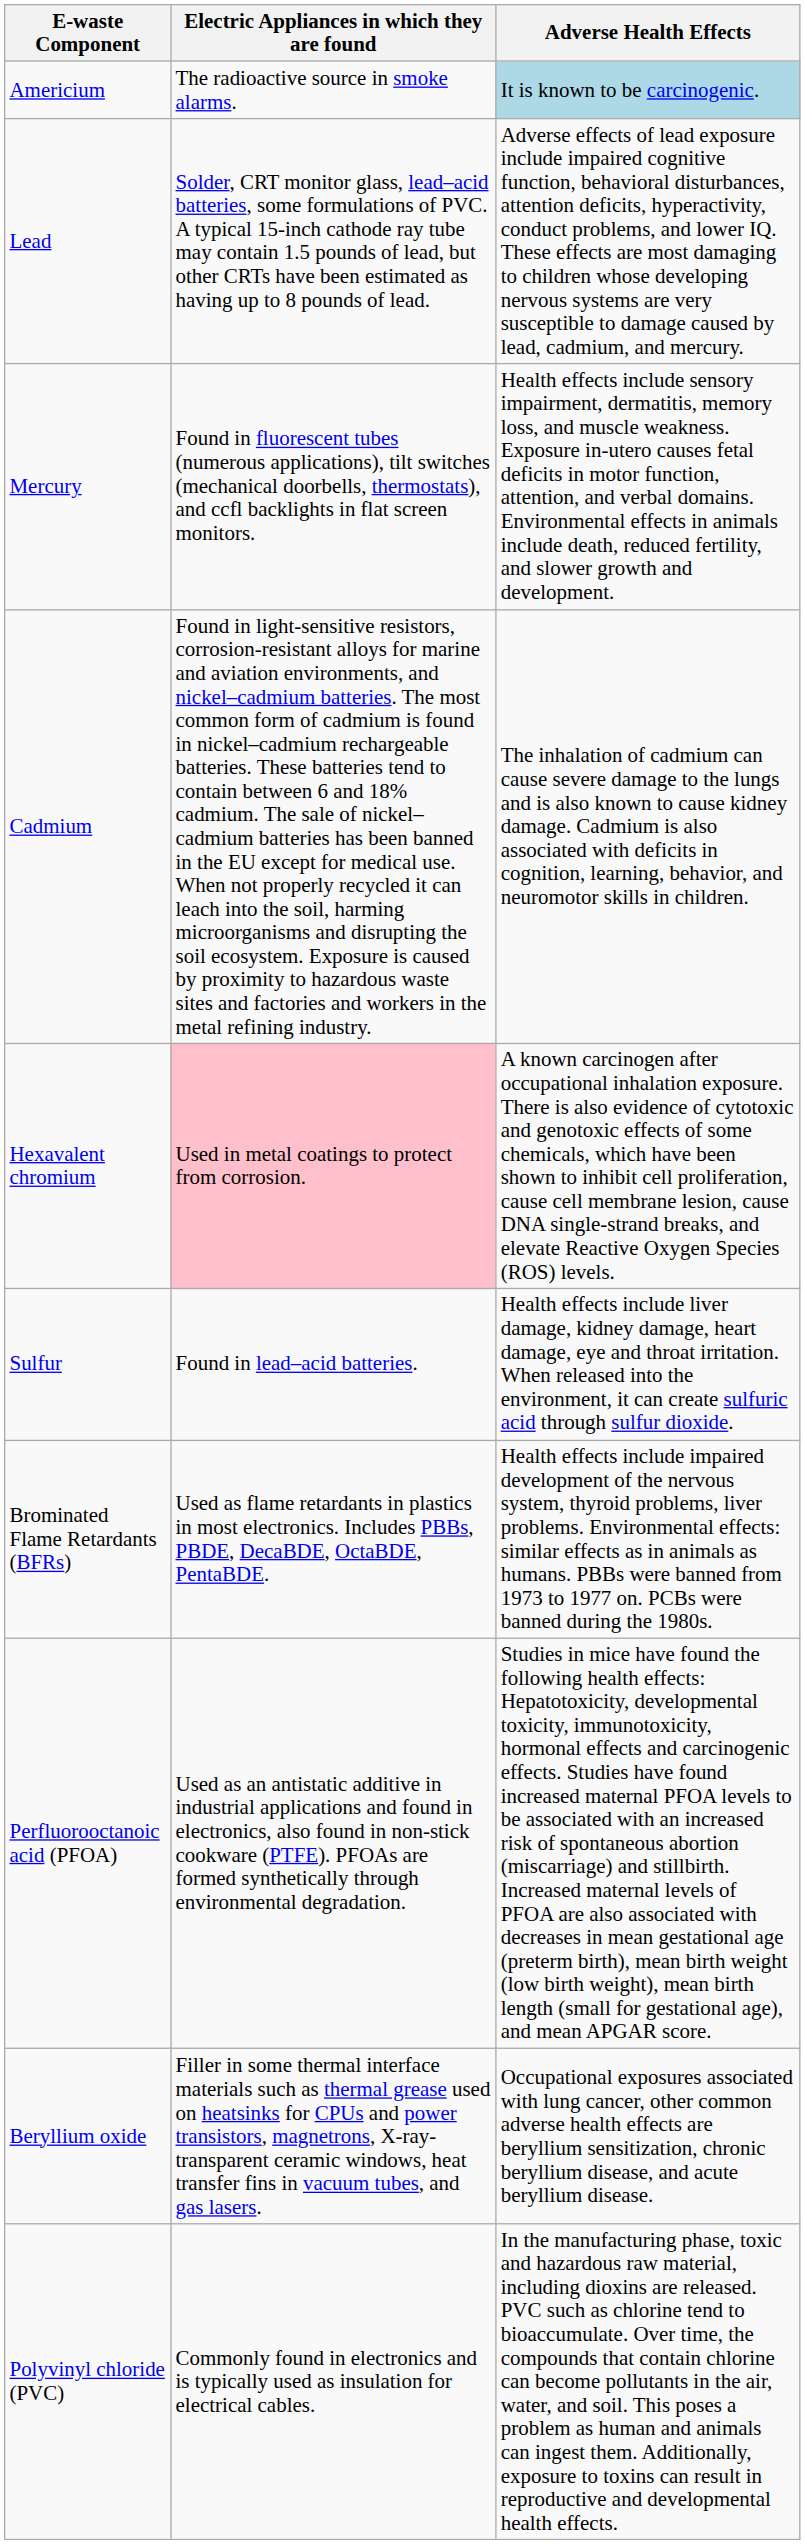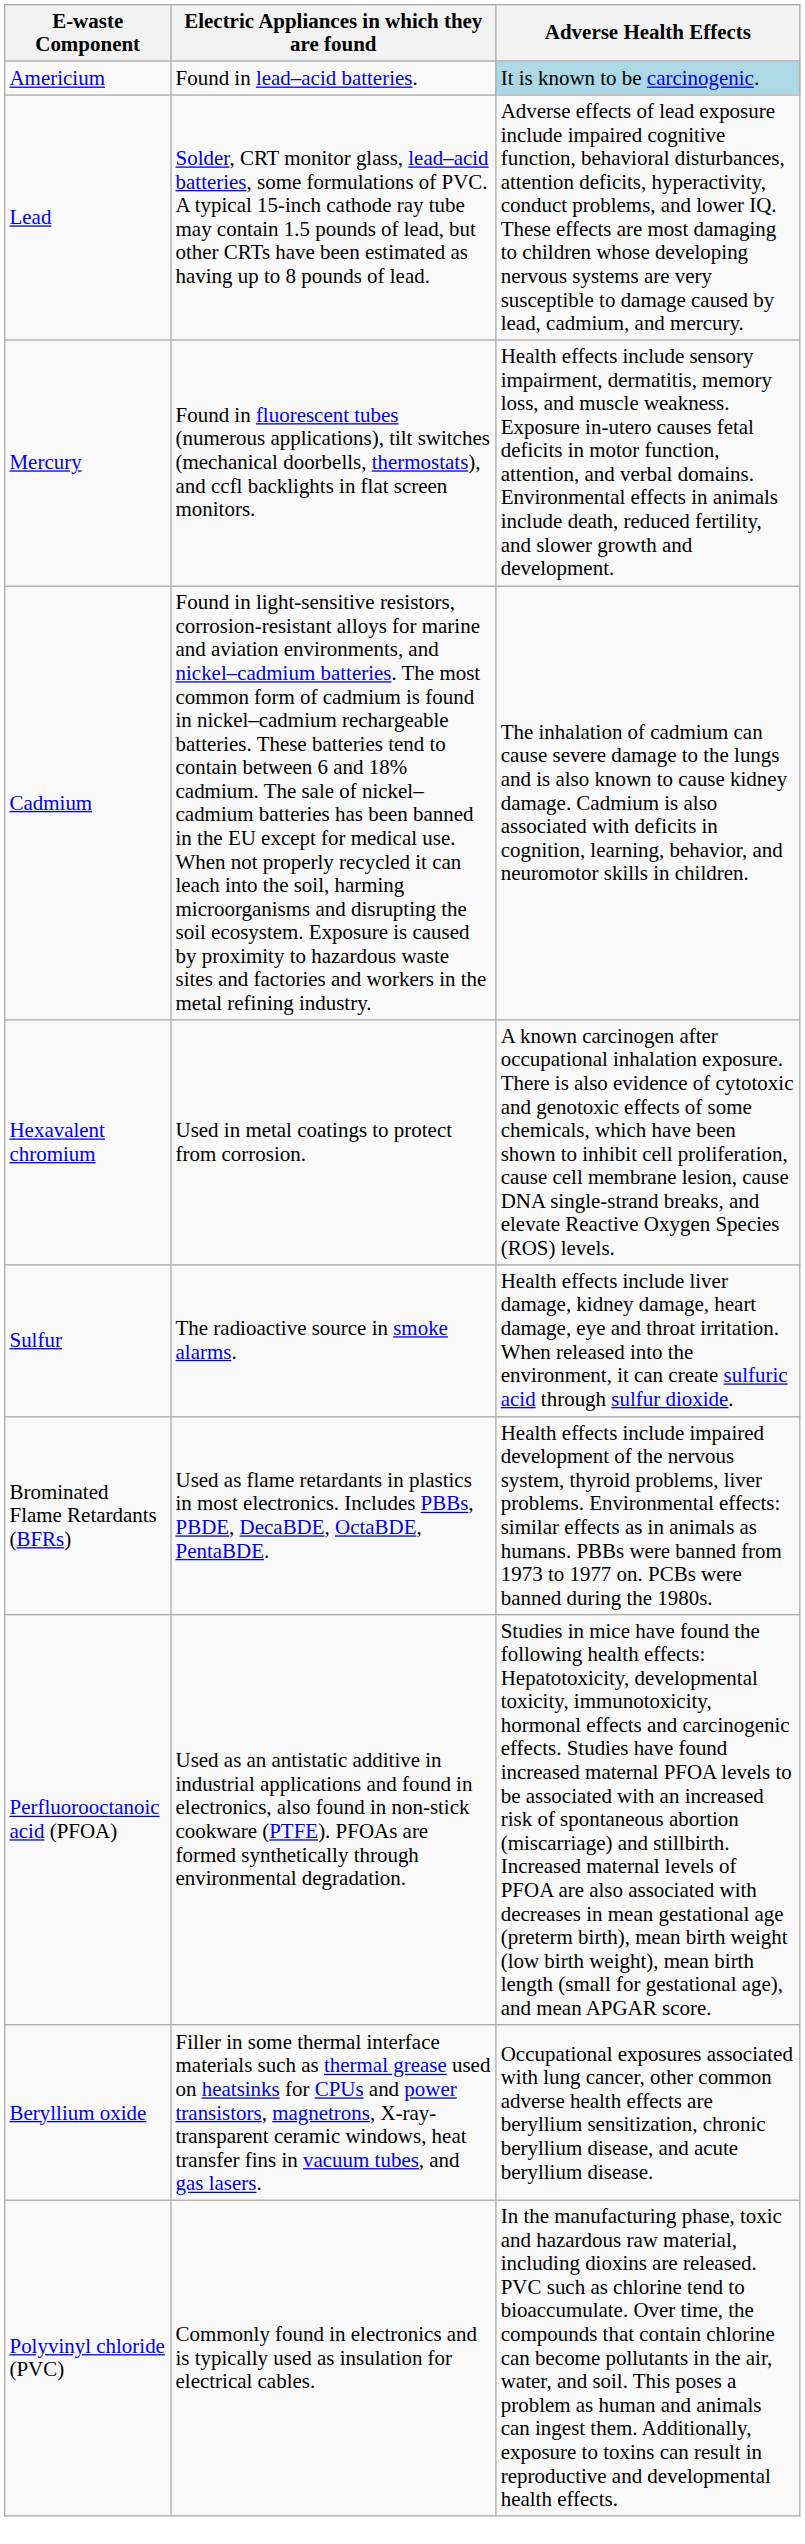 <table class="wikitable">
 <tr>
 <th>E-waste Component</th>
 <th>Electric Appliances in which they are found</th>
 <th>Adverse Health Effects</th>
 </tr>
 <tr>
 <td><a href='#'>Americium</a></td>
-<td>The radioactive source in <a href='#'>smoke alarms</a>.</td>
+<td>Found in <a href='#'>lead–acid batteries</a>.</td>
 <td style="background: lightblue;">It is known to be <a href='#'>carcinogenic</a>.</td>
 </tr>
 <tr>
 <td><a href='#'>Lead</a></td>
 <td><a href='#'>Solder</a>, CRT monitor glass, <a href='#'>lead–acid batteries</a>, some formulations of PVC. A typical 15-inch cathode ray tube may contain 1.5 pounds of lead, but other CRTs have been estimated as having up to 8 pounds of lead.</td>
 <td>Adverse effects of lead exposure include impaired cognitive function, behavioral disturbances, attention deficits, hyperactivity, conduct problems, and lower IQ. These effects are most damaging to children whose developing nervous systems are very susceptible to damage caused by lead, cadmium, and mercury.</td>
 </tr>
 <tr>
 <td><a href='#'>Mercury</a></td>
 <td>Found in <a href='#'>fluorescent tubes</a> (numerous applications), tilt switches (mechanical doorbells, <a href='#'>thermostats</a>), and ccfl backlights in flat screen monitors.</td>
 <td>Health effects include sensory impairment, dermatitis, memory loss, and muscle weakness. Exposure in-utero causes fetal deficits in motor function, attention, and verbal domains. Environmental effects in animals include death, reduced fertility, and slower growth and development.</td>
 </tr>
 <tr>
 <td><a href='#'>Cadmium</a></td>
 <td>Found in light-sensitive resistors, corrosion-resistant alloys for marine and aviation environments, and <a href='#'>nickel–cadmium batteries</a>. The most common form of cadmium is found in nickel–cadmium rechargeable batteries. These batteries tend to contain between 6 and 18% cadmium. The sale of nickel–cadmium batteries has been banned in the EU except for medical use. When not properly recycled it can leach into the soil, harming microorganisms and disrupting the soil ecosystem. Exposure is caused by proximity to hazardous waste sites and factories and workers in the metal refining industry.</td>
 <td>The inhalation of cadmium can cause severe damage to the lungs and is also known to cause kidney damage. Cadmium is also associated with deficits in cognition, learning, behavior, and neuromotor skills in children.</td>
 </tr>
 <tr>
 <td><a href='#'>Hexavalent chromium</a></td>
-<td style="background: pink;">Used in metal coatings to protect from corrosion.</td>
+<td>Used in metal coatings to protect from corrosion.</td>
 <td>A known carcinogen after occupational inhalation exposure.<br>There is also evidence of cytotoxic and genotoxic effects of some chemicals, which have been shown to inhibit cell proliferation, cause cell membrane lesion, cause DNA single-strand breaks, and elevate Reactive Oxygen Species (ROS) levels.</td>
 </tr>
 <tr>
 <td><a href='#'>Sulfur</a></td>
-<td>Found in <a href='#'>lead–acid batteries</a>.</td>
+<td>The radioactive source in <a href='#'>smoke alarms</a>.</td>
 <td>Health effects include liver damage, kidney damage, heart damage, eye and throat irritation. When released into the environment, it can create <a href='#'>sulfuric acid</a> through <a href='#'>sulfur dioxide</a>.</td>
 </tr>
 <tr>
 <td>Brominated Flame Retardants (<a href='#'>BFRs</a>)</td>
 <td>Used as flame retardants in plastics in most electronics.  Includes <a href='#'>PBBs</a>, <a href='#'>PBDE</a>, <a href='#'>DecaBDE</a>, <a href='#'>OctaBDE</a>, <a href='#'>PentaBDE</a>.</td>
 <td>Health effects include impaired development of the nervous system, thyroid problems, liver problems. Environmental effects: similar effects as in animals as humans. PBBs were banned from 1973 to 1977 on. PCBs were banned during the 1980s.</td>
 </tr>
 <tr>
 <td><a href='#'>Perfluorooctanoic acid</a> (PFOA)</td>
 <td>Used as an antistatic additive in industrial applications and found in electronics, also found in non-stick cookware (<a href='#'>PTFE</a>).  PFOAs are formed synthetically through environmental degradation.</td>
 <td>Studies in mice have found the following health effects: Hepatotoxicity, developmental toxicity, immunotoxicity, hormonal effects and carcinogenic effects.  Studies have found increased maternal PFOA levels to be associated with an increased risk of spontaneous abortion (miscarriage) and stillbirth.  Increased maternal levels of PFOA are also associated with decreases in mean gestational age (preterm birth), mean birth weight (low birth weight), mean birth length (small for gestational age), and mean APGAR score.</td>
 </tr>
 <tr>
 <td><a href='#'>Beryllium oxide</a></td>
 <td>Filler in some thermal interface materials such as <a href='#'>thermal grease</a> used on <a href='#'>heatsinks</a> for <a href='#'>CPUs</a> and <a href='#'>power transistors</a>, <a href='#'>magnetrons</a>, X-ray-transparent ceramic windows, heat transfer fins in <a href='#'>vacuum tubes</a>, and <a href='#'>gas lasers</a>.</td>
 <td>Occupational exposures associated with lung cancer, other common adverse health effects are beryllium sensitization, chronic beryllium disease, and acute beryllium disease.</td>
 </tr>
 <tr>
 <td><a href='#'>Polyvinyl chloride</a> (PVC)</td>
 <td>Commonly found in electronics and is typically used as insulation for electrical cables.</td>
 <td>In the manufacturing phase, toxic and hazardous raw material, including dioxins are released. PVC such as chlorine tend to bioaccumulate. Over time, the compounds that contain chlorine can become pollutants in the air, water, and soil. This poses a problem as human and animals can ingest them. Additionally, exposure to toxins can result in reproductive and developmental health effects.</td>
 </tr>
 </table>
